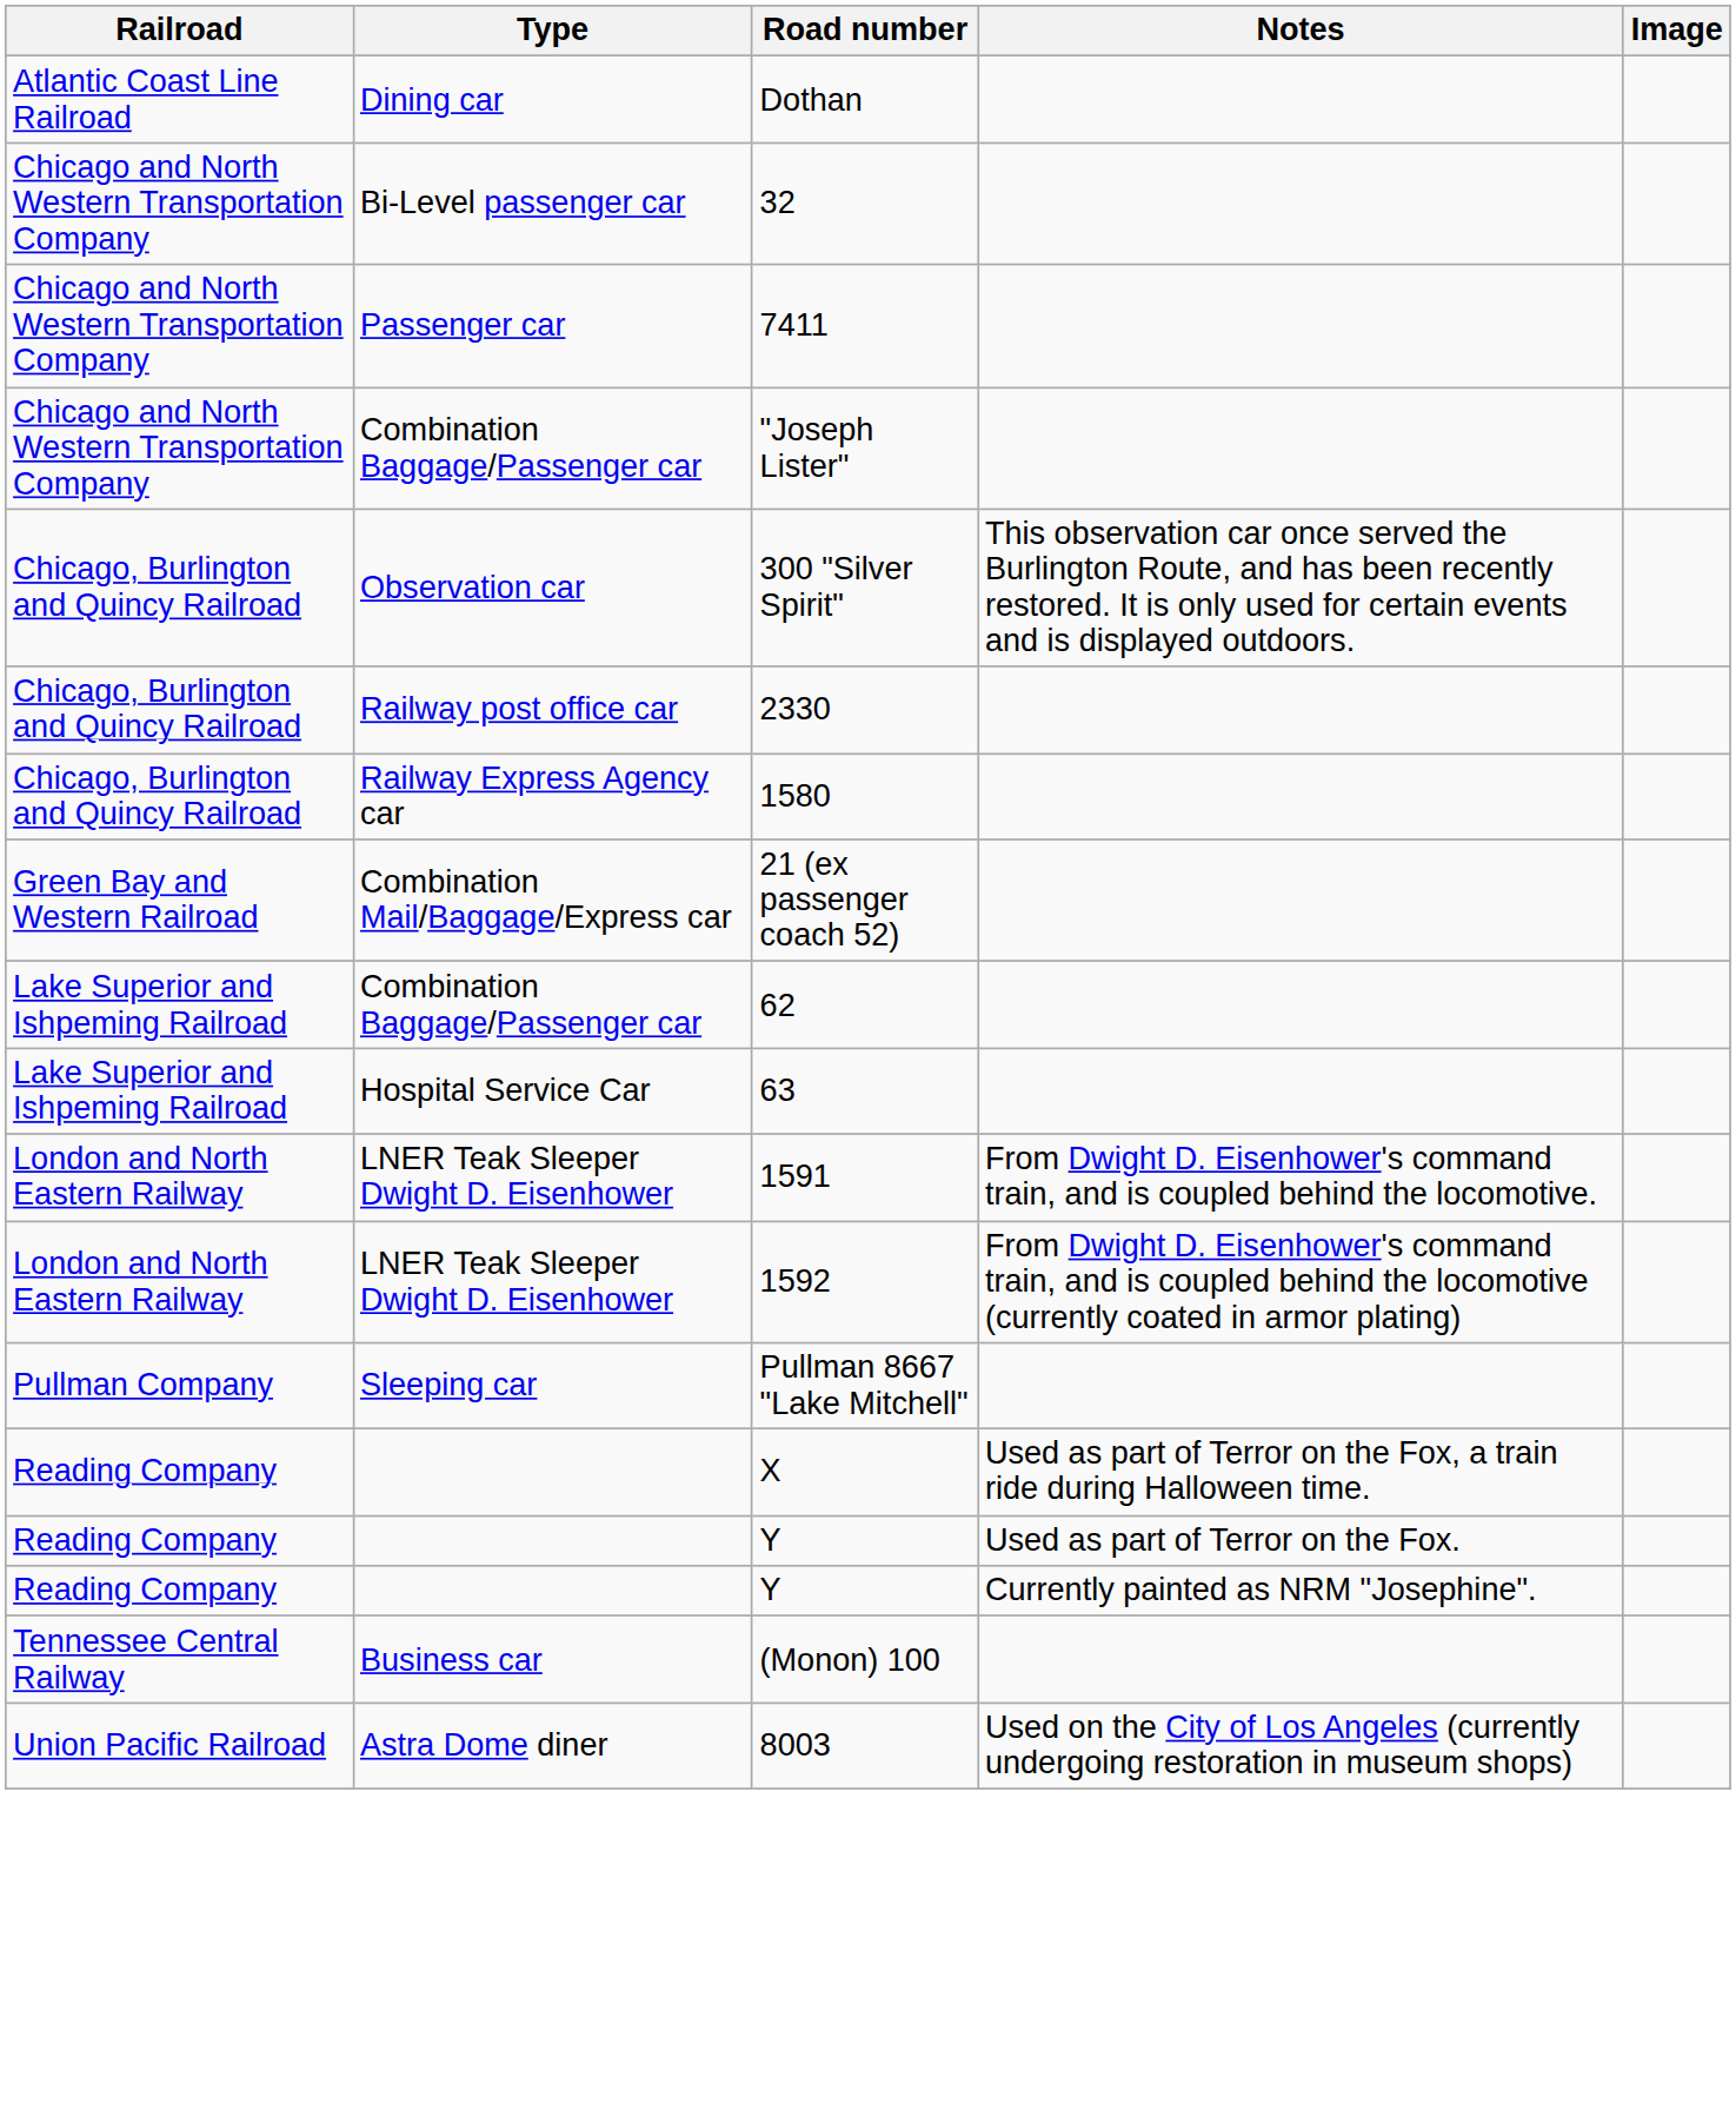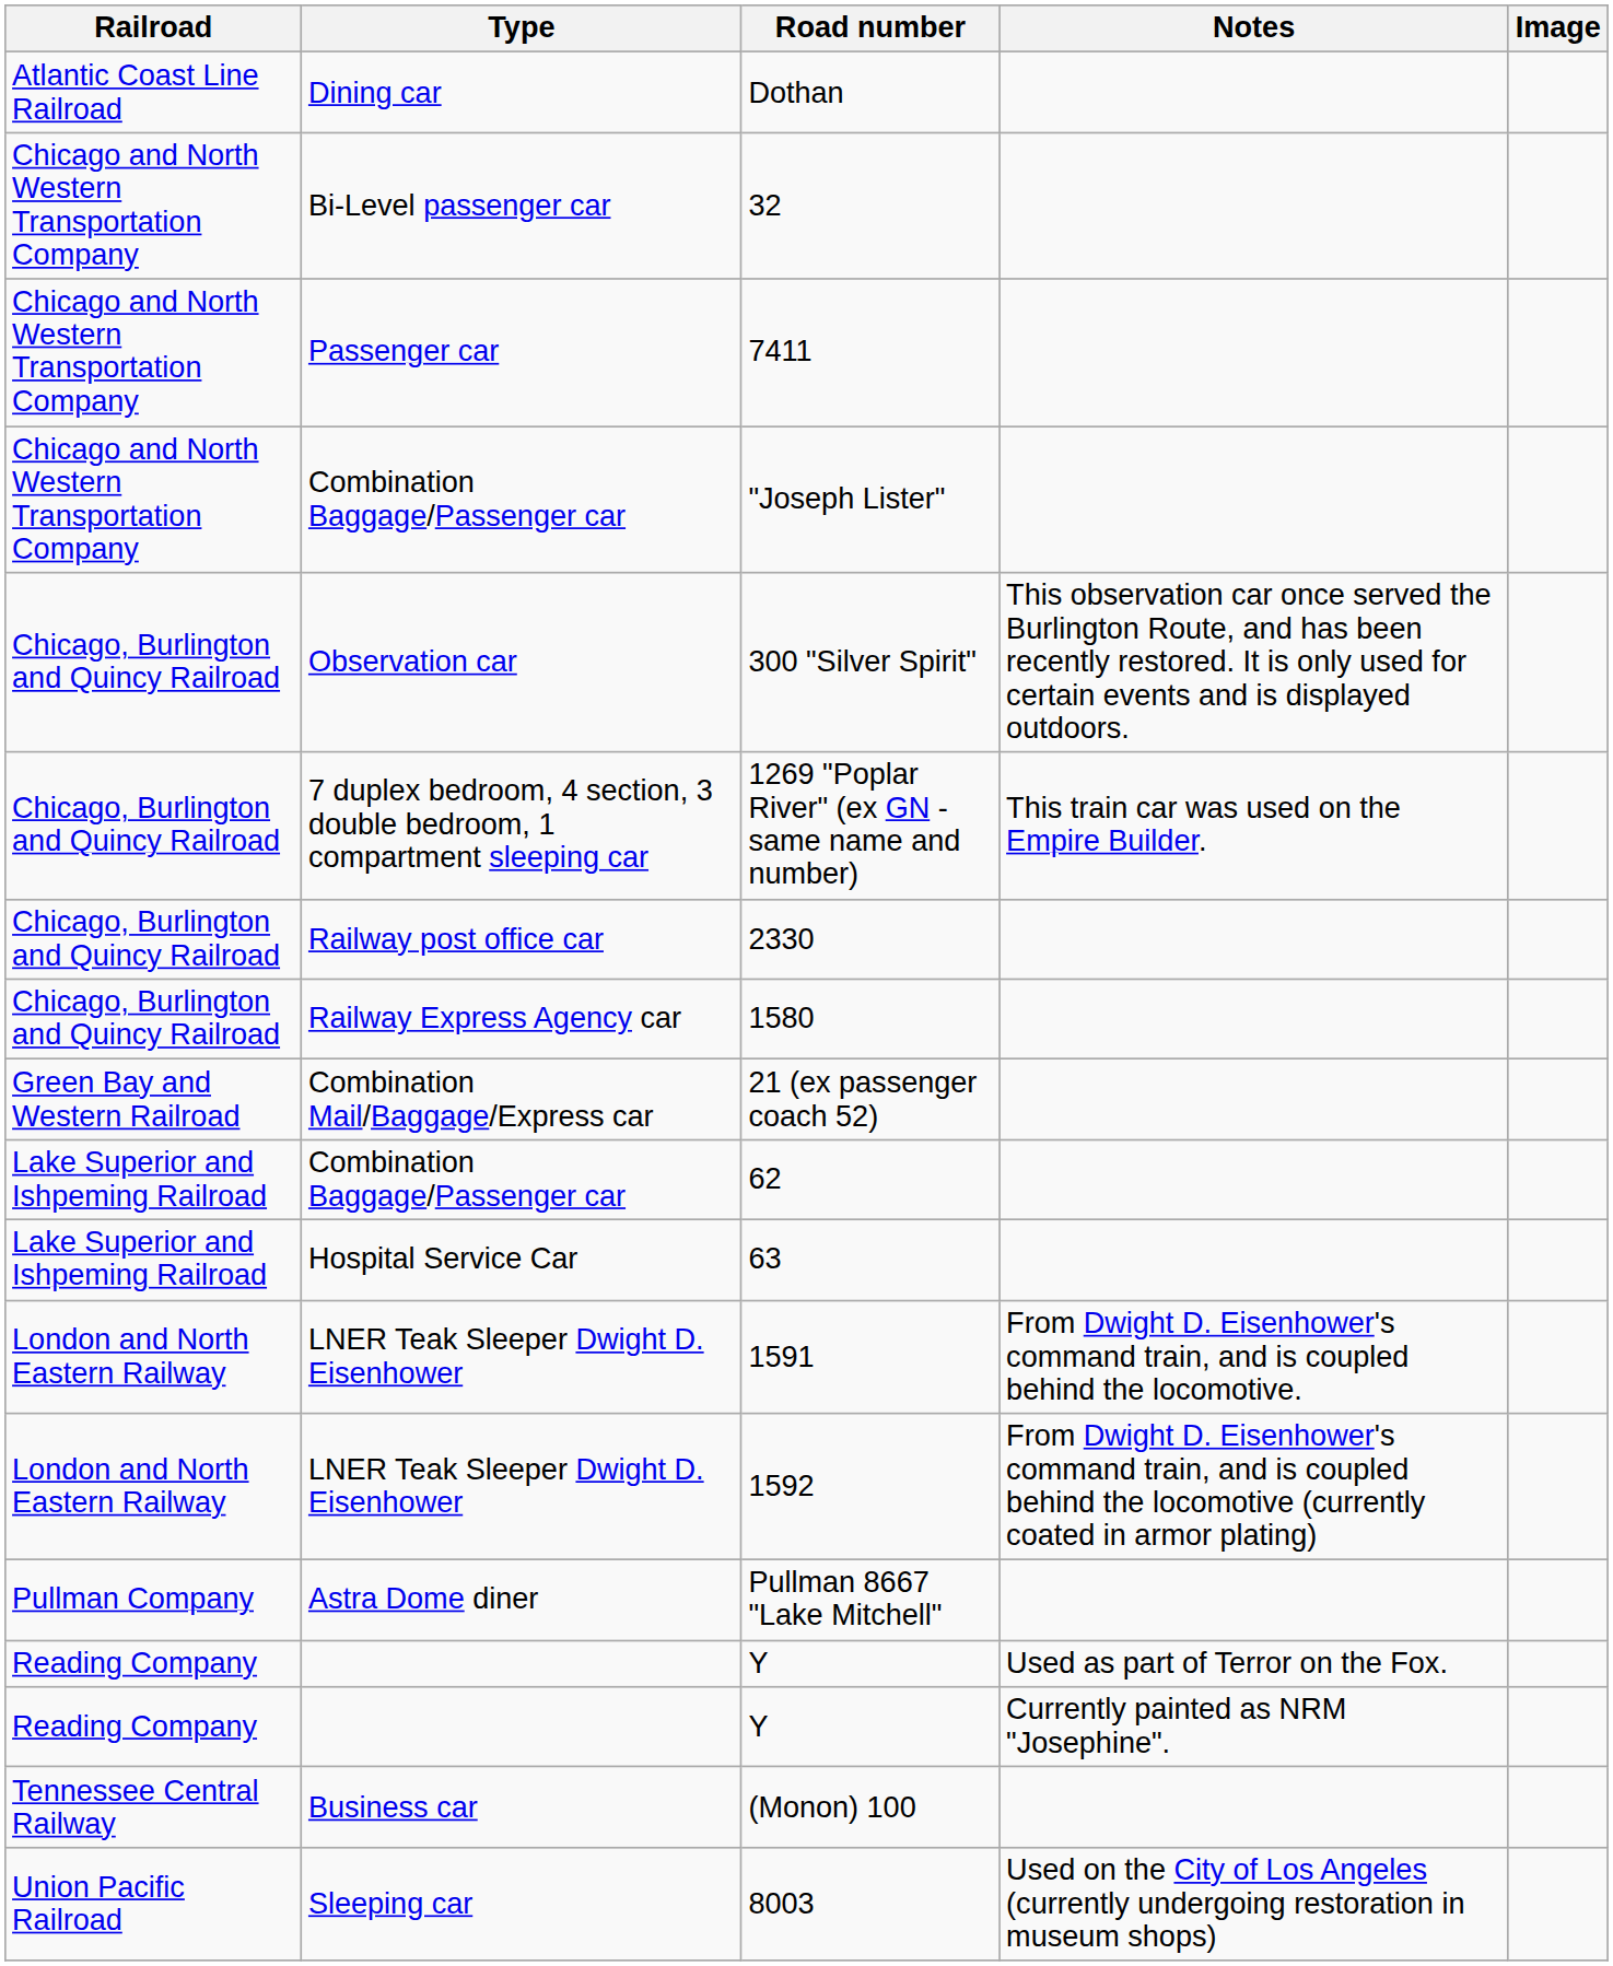 <table class="wikitable">
 <tr>
 <th>Railroad</th>
 <th>Type</th>
 <th>Road number</th>
 <th>Notes</th>
 <th>Image</th>
 </tr>
 <tr>
 <td><a href='#'>Atlantic Coast Line Railroad</a></td>
 <td><a href='#'>Dining car</a></td>
 <td>Dothan</td>
 <td></td>
 <td></td>
 </tr>
 <tr>
 <td><a href='#'>Chicago and North Western Transportation Company</a></td>
 <td>Bi-Level <a href='#'>passenger car</a></td>
 <td>32</td>
 <td></td>
 <td></td>
 </tr>
 <tr>
 <td><a href='#'>Chicago and North Western Transportation Company</a></td>
 <td><a href='#'>Passenger car</a></td>
 <td>7411</td>
 <td></td>
 <td></td>
 </tr>
 <tr>
 <td><a href='#'>Chicago and North Western Transportation Company</a></td>
 <td>Combination <a href='#'>Baggage</a>/<a href='#'>Passenger car</a></td>
 <td>"Joseph Lister"</td>
 <td></td>
 <td></td>
 </tr>
 <tr>
 <td><a href='#'>Chicago, Burlington and Quincy Railroad</a></td>
 <td><a href='#'>Observation car</a></td>
 <td>300 "Silver Spirit"</td>
 <td>This observation car once served the Burlington Route, and has been recently restored. It is only used for certain events and is displayed outdoors.</td>
+<td></td>
+</tr>
+<tr>
+<td><a href='#'>Chicago, Burlington and Quincy Railroad</a></td>
+<td>7 duplex bedroom, 4 section, 3 double bedroom, 1 compartment <a href='#'>sleeping car</a></td>
+<td>1269 "Poplar River" (ex <a href='#'>GN</a> - same name and number)</td>
+<td>This train car was used on the <a href='#'>Empire Builder</a>.</td>
 <td></td>
 </tr>
 <tr>
 <td><a href='#'>Chicago, Burlington and Quincy Railroad</a></td>
 <td><a href='#'>Railway post office car</a></td>
 <td>2330</td>
 <td></td>
 <td></td>
 </tr>
 <tr>
 <td><a href='#'>Chicago, Burlington and Quincy Railroad</a></td>
 <td><a href='#'>Railway Express Agency</a> car</td>
 <td>1580</td>
 <td></td>
 <td></td>
 </tr>
 <tr>
 <td><a href='#'>Green Bay and Western Railroad</a></td>
 <td>Combination <a href='#'>Mail</a>/<a href='#'>Baggage</a>/Express car</td>
 <td>21 (ex passenger coach 52)</td>
 <td></td>
 <td></td>
 </tr>
 <tr>
 <td><a href='#'>Lake Superior and Ishpeming Railroad</a></td>
 <td>Combination <a href='#'>Baggage</a>/<a href='#'>Passenger car</a></td>
 <td>62</td>
 <td></td>
 <td></td>
 </tr>
 <tr>
 <td><a href='#'>Lake Superior and Ishpeming Railroad</a></td>
 <td>Hospital Service Car</td>
 <td>63</td>
 <td></td>
 <td></td>
 </tr>
 <tr>
 <td><a href='#'>London and North Eastern Railway</a></td>
 <td>LNER Teak Sleeper <a href='#'>Dwight D. Eisenhower</a></td>
 <td>1591</td>
 <td>From <a href='#'>Dwight D. Eisenhower</a>'s command train, and is coupled behind the locomotive.</td>
 <td></td>
 </tr>
 <tr>
 <td><a href='#'>London and North Eastern Railway</a></td>
 <td>LNER Teak Sleeper <a href='#'>Dwight D. Eisenhower</a></td>
 <td>1592</td>
 <td>From <a href='#'>Dwight D. Eisenhower</a>'s command train, and is coupled behind the locomotive (currently coated in armor plating)</td>
 <td></td>
 </tr>
 <tr>
 <td><a href='#'>Pullman Company</a></td>
-<td><a href='#'>Sleeping car</a></td>
+<td><a href='#'>Astra Dome</a> diner</td>
 <td>Pullman 8667 "Lake Mitchell"</td>
 <td></td>
-<td></td>
-</tr>
-<tr>
-<td><a href='#'>Reading Company</a></td>
-<td></td>
-<td>X</td>
-<td>Used as part of Terror on the Fox, a train ride during Halloween time.</td>
 <td></td>
 </tr>
 <tr>
 <td><a href='#'>Reading Company</a></td>
 <td></td>
 <td>Y</td>
 <td>Used as part of Terror on the Fox.</td>
 <td></td>
 </tr>
 <tr>
 <td><a href='#'>Reading Company</a></td>
 <td></td>
 <td>Y</td>
 <td>Currently painted as NRM "Josephine".</td>
 <td></td>
 </tr>
 <tr>
 <td><a href='#'>Tennessee Central Railway</a></td>
 <td><a href='#'>Business car</a></td>
 <td>(Monon) 100</td>
 <td></td>
 <td></td>
 </tr>
 <tr>
 <td><a href='#'>Union Pacific Railroad</a></td>
-<td><a href='#'>Astra Dome</a> diner</td>
+<td><a href='#'>Sleeping car</a></td>
 <td>8003</td>
 <td>Used on the <a href='#'>City of Los Angeles</a>  (currently undergoing restoration in museum shops)</td>
 <td></td>
 </tr>
 </table>
